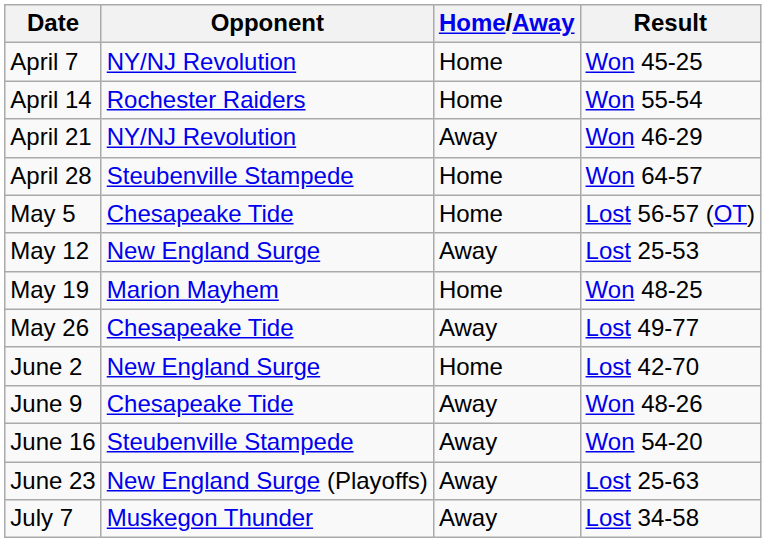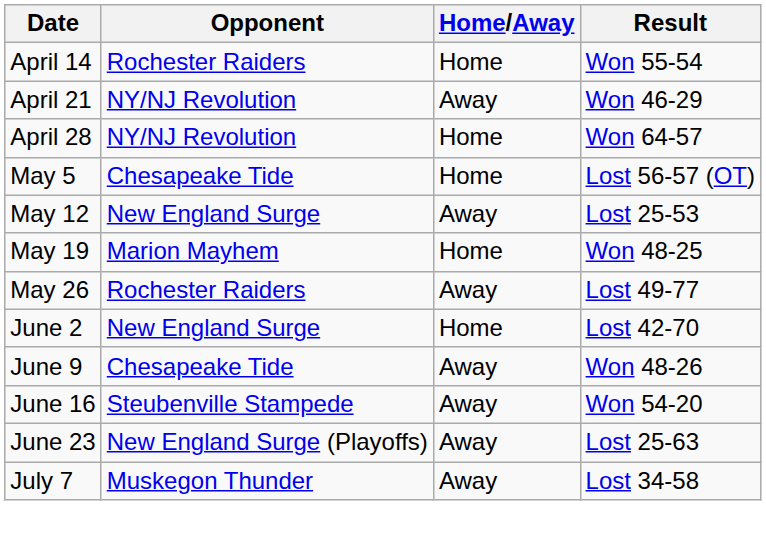 <table class="wikitable">
 <tr>
 <th>Date</th>
 <th>Opponent</th>
 <th><a href='#'>Home</a>/<a href='#'>Away</a></th>
 <th>Result</th>
-</tr>
-<tr>
-<td>April 7</td>
-<td><a href='#'>NY/NJ Revolution</a></td>
-<td>Home</td>
-<td><a href='#'>Won</a> 45-25</td>
 </tr>
 <tr>
 <td>April 14</td>
 <td><a href='#'>Rochester Raiders</a></td>
 <td>Home</td>
 <td><a href='#'>Won</a> 55-54</td>
 </tr>
 <tr>
 <td>April 21</td>
 <td><a href='#'>NY/NJ Revolution</a></td>
 <td>Away</td>
 <td><a href='#'>Won</a> 46-29</td>
 </tr>
 <tr>
 <td>April 28</td>
-<td><a href='#'>Steubenville Stampede</a></td>
+<td><a href='#'>NY/NJ Revolution</a></td>
 <td>Home</td>
 <td><a href='#'>Won</a> 64-57</td>
 </tr>
 <tr>
 <td>May 5</td>
 <td><a href='#'>Chesapeake Tide</a></td>
 <td>Home</td>
 <td><a href='#'>Lost</a> 56-57 (<a href='#'>OT</a>)</td>
 </tr>
 <tr>
 <td>May 12</td>
 <td><a href='#'>New England Surge</a></td>
 <td>Away</td>
 <td><a href='#'>Lost</a> 25-53</td>
 </tr>
 <tr>
 <td>May 19</td>
 <td><a href='#'>Marion Mayhem</a></td>
 <td>Home</td>
 <td><a href='#'>Won</a> 48-25</td>
 </tr>
 <tr>
 <td>May 26</td>
-<td><a href='#'>Chesapeake Tide</a></td>
+<td><a href='#'>Rochester Raiders</a></td>
 <td>Away</td>
 <td><a href='#'>Lost</a> 49-77</td>
 </tr>
 <tr>
 <td>June 2</td>
 <td><a href='#'>New England Surge</a></td>
 <td>Home</td>
 <td><a href='#'>Lost</a> 42-70</td>
 </tr>
 <tr>
 <td>June 9</td>
 <td><a href='#'>Chesapeake Tide</a></td>
 <td>Away</td>
 <td><a href='#'>Won</a> 48-26</td>
 </tr>
 <tr>
 <td>June 16</td>
 <td><a href='#'>Steubenville Stampede</a></td>
 <td>Away</td>
 <td><a href='#'>Won</a> 54-20</td>
 </tr>
 <tr>
 <td>June 23</td>
 <td><a href='#'>New England Surge</a> (Playoffs)</td>
 <td>Away</td>
 <td><a href='#'>Lost</a> 25-63</td>
 </tr>
 <tr>
 <td>July 7</td>
 <td><a href='#'>Muskegon Thunder</a></td>
 <td>Away</td>
 <td><a href='#'>Lost</a> 34-58</td>
 </tr>
 </table>
